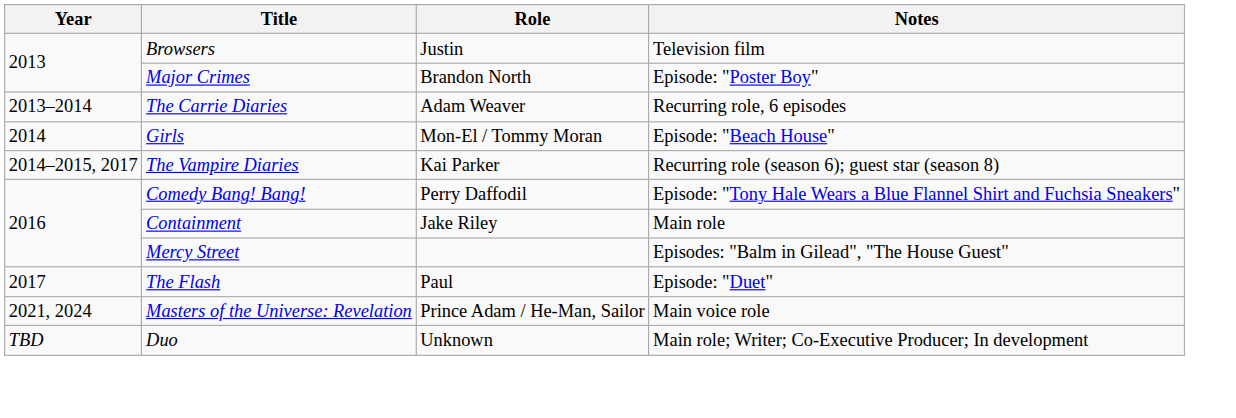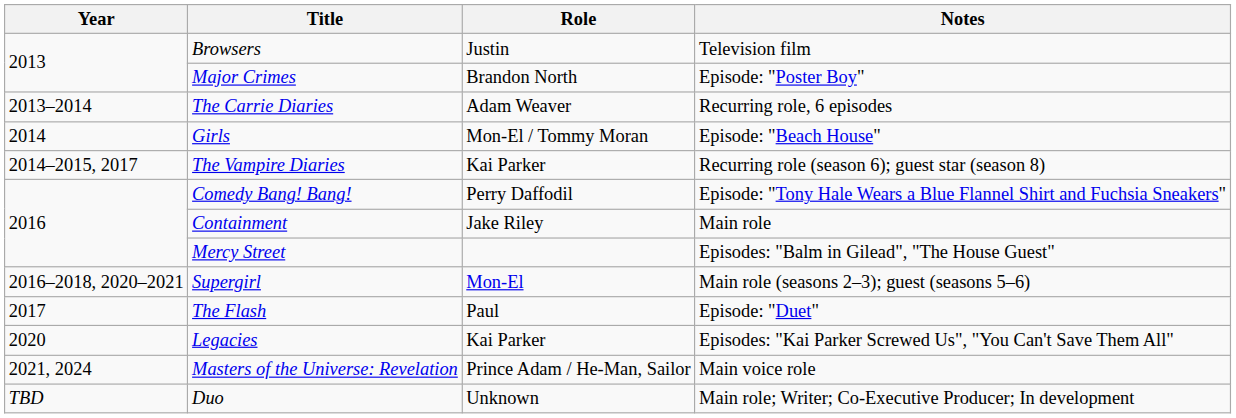 <table class="wikitable sortable">
 <tr>
 <th>Year</th>
 <th>Title</th>
 <th>Role</th>
 <th class="unsortable">Notes</th>
 </tr>
 <tr>
 <td rowspan="2">2013</td>
 <td><em>Browsers</em></td>
 <td>Justin</td>
 <td>Television film</td>
 </tr>
 <tr>
 <td><em><a href='#'>Major Crimes</a></em></td>
 <td>Brandon North</td>
 <td>Episode: "<a href='#'>Poster Boy</a>"</td>
 </tr>
 <tr>
 <td>2013–2014</td>
 <td><em><a href='#'>The Carrie Diaries</a></em></td>
 <td>Adam Weaver</td>
 <td>Recurring role, 6 episodes</td>
 </tr>
 <tr>
 <td>2014</td>
 <td><em><a href='#'>Girls</a></em></td>
 <td>Mon-El / Tommy Moran</td>
 <td>Episode: "<a href='#'>Beach House</a>"</td>
 </tr>
 <tr>
 <td>2014–2015, 2017</td>
 <td><em><a href='#'>The Vampire Diaries</a></em></td>
 <td>Kai Parker</td>
 <td>Recurring role (season 6); guest star (season 8)</td>
 </tr>
 <tr>
 <td rowspan="3">2016</td>
 <td><em><a href='#'>Comedy Bang! Bang!</a></em></td>
 <td>Perry Daffodil</td>
 <td>Episode: "<a href='#'>Tony Hale Wears a Blue Flannel Shirt and Fuchsia Sneakers</a>"</td>
 </tr>
 <tr>
 <td><em><a href='#'>Containment</a></em></td>
 <td>Jake Riley</td>
 <td>Main role</td>
 </tr>
 <tr>
 <td><em><a href='#'>Mercy Street</a></em></td>
 <td></td>
 <td>Episodes: "Balm in Gilead", "The House Guest"</td>
 </tr>
 <tr>
+<td>2016–2018, 2020–2021</td>
+<td><em><a href='#'>Supergirl</a></em></td>
+<td><a href='#'>Mon-El</a></td>
+<td>Main role (seasons 2–3); guest (seasons 5–6)</td>
+</tr>
+<tr>
 <td>2017</td>
 <td><em><a href='#'>The Flash</a></em></td>
 <td>Paul</td>
 <td>Episode: "<a href='#'>Duet</a>"</td>
+</tr>
+<tr>
+<td>2020</td>
+<td><em><a href='#'>Legacies</a></em></td>
+<td>Kai Parker</td>
+<td>Episodes: "Kai Parker Screwed Us", "You Can't Save Them All"</td>
 </tr>
 <tr>
 <td>2021, 2024</td>
 <td><em><a href='#'>Masters of the Universe: Revelation</a></em></td>
 <td>Prince Adam / He-Man, Sailor</td>
 <td>Main voice role</td>
 </tr>
 <tr>
 <td><em>TBD</em></td>
 <td><em>Duo</em></td>
 <td>Unknown</td>
 <td>Main role; Writer; Co-Executive Producer; In development</td>
 </tr>
 </table>
